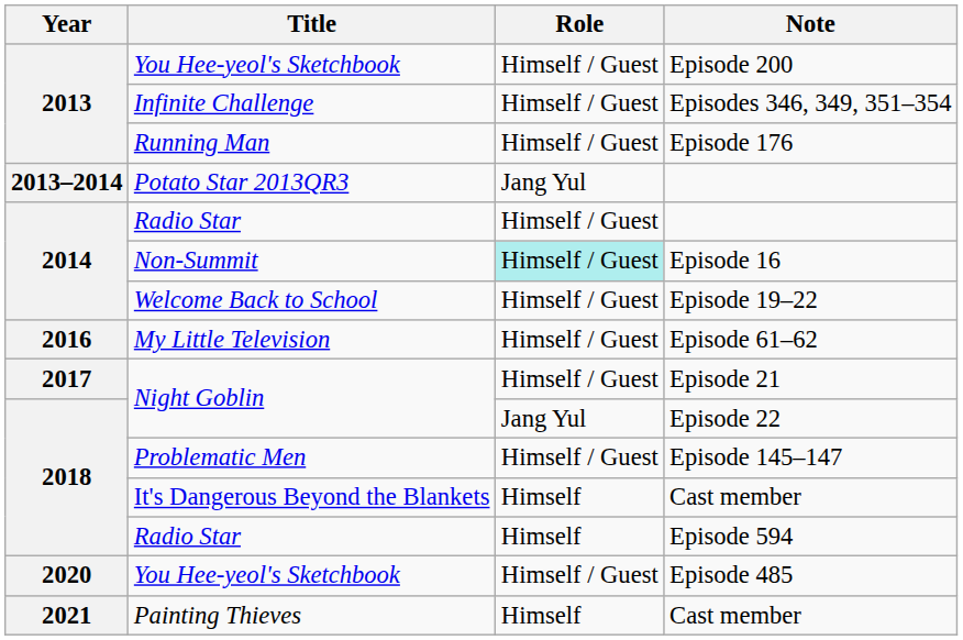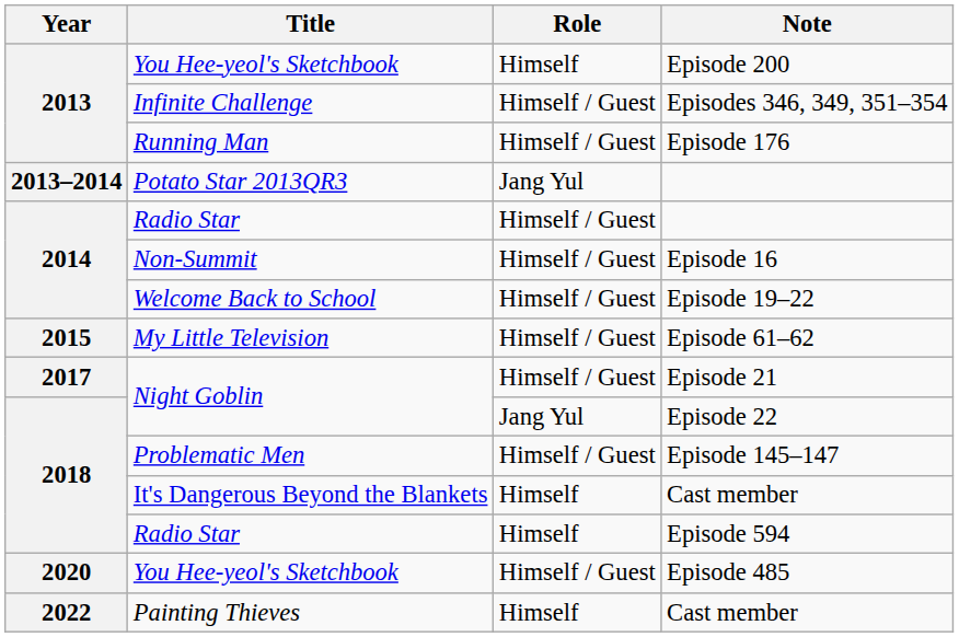 <table class="wikitable plainrowheaders">
 <tr>
 <th>Year</th>
 <th>Title</th>
 <th>Role</th>
 <th>Note</th>
 </tr>
 <tr>
 <th scope="row" rowspan="3">2013</th>
 <td><em><a href='#'>You Hee-yeol's Sketchbook</a></em></td>
-<td>Himself / Guest</td>
+<td>Himself</td>
 <td>Episode 200</td>
 </tr>
 <tr>
 <td><em><a href='#'>Infinite Challenge</a></em></td>
 <td>Himself / Guest</td>
 <td>Episodes 346, 349, 351–354</td>
 </tr>
 <tr>
 <td><em><a href='#'>Running Man</a></em></td>
 <td>Himself / Guest</td>
 <td>Episode 176</td>
 </tr>
 <tr>
 <th scope="row">2013–2014</th>
 <td><em><a href='#'>Potato Star 2013QR3</a></em></td>
 <td>Jang Yul</td>
 <td></td>
 </tr>
 <tr>
 <th scope="row" rowspan="3">2014</th>
 <td><em><a href='#'>Radio Star</a></em></td>
 <td>Himself / Guest</td>
 <td></td>
 </tr>
 <tr>
 <td><em><a href='#'>Non-Summit</a></em></td>
-<td style="background: paleturquoise;">Himself / Guest</td>
+<td>Himself / Guest</td>
 <td>Episode 16</td>
 </tr>
 <tr>
 <td><em><a href='#'>Welcome Back to School</a></em></td>
 <td>Himself / Guest</td>
 <td>Episode 19–22</td>
 </tr>
 <tr>
-<th scope="row">2016</th>
+<th scope="row">2015</th>
 <td><em><a href='#'>My Little Television</a></em></td>
 <td>Himself / Guest</td>
 <td>Episode 61–62</td>
 </tr>
 <tr>
 <th scope="row">2017</th>
 <td rowspan="2"><em><a href='#'>Night Goblin</a></em></td>
 <td>Himself / Guest</td>
 <td>Episode 21</td>
 </tr>
 <tr>
 <th scope="row" rowspan="4">2018</th>
 <td>Jang Yul</td>
 <td>Episode 22</td>
 </tr>
 <tr>
 <td><em><a href='#'>Problematic Men</a></em></td>
 <td>Himself / Guest</td>
 <td>Episode 145–147</td>
 </tr>
 <tr>
 <td><a href='#'>It's Dangerous Beyond the Blankets</a></td>
 <td>Himself</td>
 <td>Cast member</td>
 </tr>
 <tr>
 <td><a href='#'><em>Radio Star</em></a></td>
 <td>Himself</td>
 <td>Episode 594</td>
 </tr>
 <tr>
 <th scope="row">2020</th>
 <td><em><a href='#'>You Hee-yeol's Sketchbook</a></em></td>
 <td>Himself / Guest</td>
 <td>Episode 485</td>
 </tr>
 <tr>
-<th scope="row">2021</th>
+<th scope="row">2022</th>
 <td><em>Painting Thieves</em></td>
 <td>Himself</td>
 <td>Cast member</td>
 </tr>
 </table>
